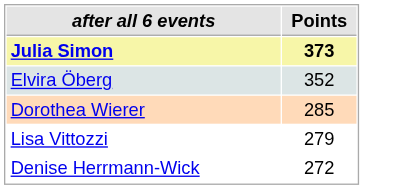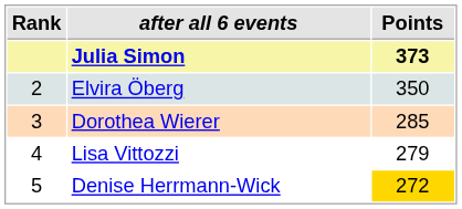 <table cellspacing="1" cellpadding="3" style="border:1px solid #AAAAAA;font-size:86%">
 <tr style="background-color: #E4E4E4;">
+<th style="border-bottom:1px solid #AAAAAA; width: 10px;">Rank</th>
 <th style="border-bottom:1px solid #AAAAAA; width: 200px;"><em>after all 6 events</em></th>
 <th style="border-bottom:1px solid #AAAAAA; width: 50px;">Points</th>
 </tr>
 <tr style="background:#f7f6a8;">
+<td style="text-align:center"></td>
 <td> <strong><a href='#'>Julia Simon</a></strong></td>
 <td align=center><strong>373</strong></td>
 </tr>
 <tr style="background:#dce5e5;">
+<td align=center>2</td>
 <td> <a href='#'>Elvira Öberg</a></td>
-<td align=center>352</td>
+<td align=center>350</td>
 </tr>
 <tr style="background:#ffdab9;">
+<td align=center>3</td>
 <td> <a href='#'>Dorothea Wierer</a></td>
 <td align=center>285</td>
 </tr>
 <tr>
+<td align=center>4</td>
 <td> <a href='#'>Lisa Vittozzi</a></td>
 <td align=center>279</td>
 </tr>
 <tr>
+<td align=center>5</td>
 <td> <a href='#'>Denise Herrmann-Wick</a></td>
-<td align=center>272</td>
+<td align=center style="background: gold;">272</td>
 </tr>
 </table>
